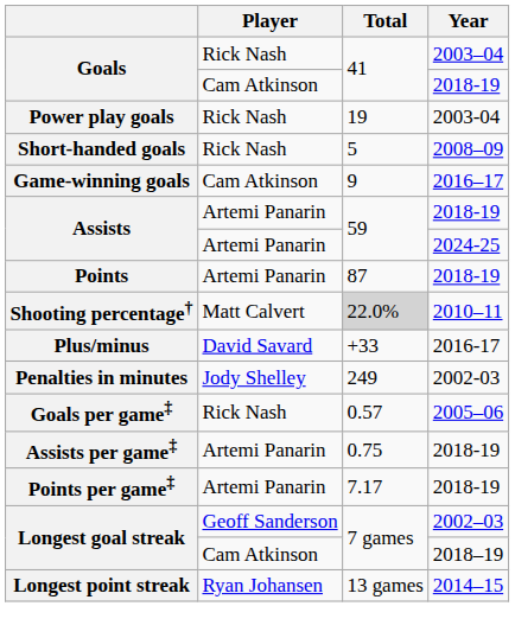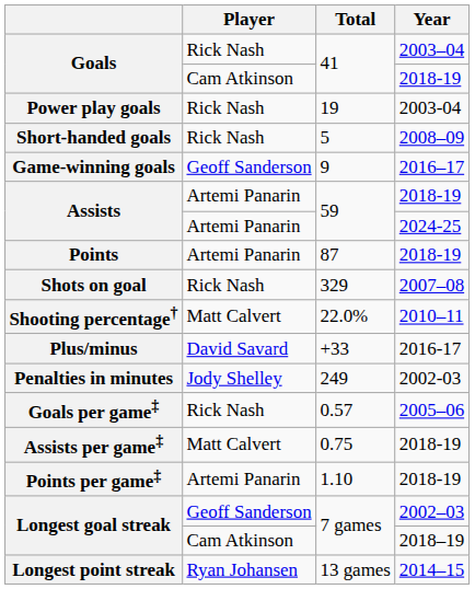 <table class="wikitable">
 <tr>
 <th></th>
 <th>Player</th>
 <th>Total</th>
 <th>Year</th>
 </tr>
 <tr>
 <th rowspan="2">Goals</th>
 <td>Rick Nash</td>
 <td rowspan="2">41</td>
 <td><a href='#'>2003–04</a></td>
 </tr>
 <tr>
 <td>Cam Atkinson</td>
 <td><a href='#'>2018-19</a></td>
 </tr>
 <tr>
 <th>Power play goals</th>
 <td>Rick Nash</td>
 <td>19</td>
 <td>2003-04</td>
 </tr>
 <tr>
 <th>Short-handed goals</th>
 <td>Rick Nash</td>
 <td>5</td>
 <td><a href='#'>2008–09</a></td>
 </tr>
 <tr>
 <th>Game-winning goals</th>
-<td>Cam Atkinson</td>
+<td><a href='#'>Geoff Sanderson</a></td>
 <td>9</td>
 <td><a href='#'>2016–17</a></td>
 </tr>
 <tr>
 <th rowspan="2">Assists</th>
 <td>Artemi Panarin</td>
 <td rowspan="2">59</td>
 <td><a href='#'>2018-19</a></td>
 </tr>
 <tr>
 <td>Artemi Panarin</td>
 <td><a href='#'>2024-25</a></td>
 </tr>
 <tr>
 <th>Points</th>
 <td>Artemi Panarin</td>
 <td>87</td>
 <td><a href='#'>2018-19</a></td>
 </tr>
 <tr>
+<th>Shots on goal</th>
+<td>Rick Nash</td>
+<td>329</td>
+<td><a href='#'>2007–08</a></td>
+</tr>
+<tr>
 <th>Shooting percentage<sup>†</sup></th>
 <td>Matt Calvert</td>
-<td style="background: lightgrey;">22.0%</td>
+<td>22.0%</td>
 <td><a href='#'>2010–11</a></td>
 </tr>
 <tr>
 <th>Plus/minus</th>
 <td><a href='#'>David Savard</a></td>
 <td>+33</td>
 <td>2016-17</td>
 </tr>
 <tr>
 <th>Penalties in minutes</th>
 <td><a href='#'>Jody Shelley</a></td>
 <td>249</td>
 <td>2002-03</td>
 </tr>
 <tr>
 <th>Goals per game<sup>‡</sup></th>
 <td>Rick Nash</td>
 <td>0.57</td>
 <td><a href='#'>2005–06</a></td>
 </tr>
 <tr>
 <th>Assists per game<sup>‡</sup></th>
-<td>Artemi Panarin</td>
+<td>Matt Calvert</td>
 <td>0.75</td>
 <td>2018-19</td>
 </tr>
 <tr>
 <th>Points per game<sup>‡</sup></th>
 <td>Artemi Panarin</td>
-<td>7.17</td>
+<td>1.10</td>
 <td>2018-19</td>
 </tr>
 <tr>
 <th rowspan="2">Longest goal streak</th>
 <td><a href='#'>Geoff Sanderson</a></td>
 <td rowspan="2">7 games</td>
 <td><a href='#'>2002–03</a></td>
 </tr>
 <tr>
 <td>Cam Atkinson</td>
 <td>2018–19</td>
 </tr>
 <tr>
 <th>Longest point streak</th>
 <td><a href='#'>Ryan Johansen</a></td>
 <td>13 games</td>
 <td><a href='#'>2014–15</a></td>
 </tr>
 </table>
